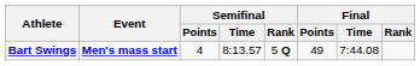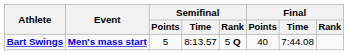 <table class="wikitable" style="font-size:90%">
 <tr>
 <th rowspan=2>Athlete</th>
 <th rowspan=2>Event</th>
 <th colspan="3">Semifinal</th>
 <th colspan="3">Final</th>
 </tr>
 <tr style="font-size:95%">
 <th>Points</th>
 <th>Time</th>
 <th>Rank</th>
 <th>Points</th>
 <th>Time</th>
 <th>Rank</th>
 </tr>
 <tr align=center>
 <td align=left><strong><a href='#'>Bart Swings</a></strong></td>
 <td align=left><strong><a href='#'>Men's mass start</a></strong></td>
-<td>4</td>
+<td>5</td>
 <td>8:13.57</td>
 <td>5 <strong>Q</strong></td>
-<td>49</td>
+<td>40</td>
 <td>7:44.08</td>
 <td></td>
 </tr>
 </table>
